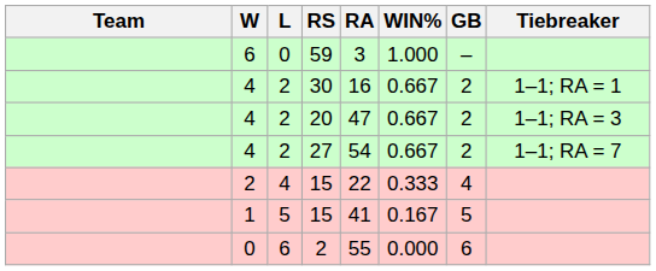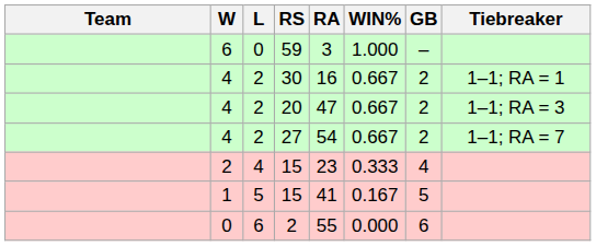 <table class=wikitable style=text-align:center>
 <tr>
 <th width = 170>Team</th>
 <th width = 20>W</th>
 <th width = 20>L</th>
 <th width = 20>RS</th>
 <th width = 20>RA</th>
 <th width = 20>WIN%</th>
 <th width = 20>GB</th>
 <th width = 120>Tiebreaker</th>
 </tr>
 <tr style="background:#cfc;">
 <td align=left></td>
 <td>6</td>
 <td>0</td>
 <td>59</td>
 <td>3</td>
 <td>1.000</td>
 <td>–</td>
 <td></td>
 </tr>
 <tr style = "background:#cfc;">
 <td align = left></td>
 <td>4</td>
 <td>2</td>
 <td>30</td>
 <td>16</td>
 <td>0.667</td>
 <td>2</td>
 <td>1–1; RA = 1</td>
 </tr>
 <tr style = "background:#cfc;">
 <td align = left></td>
 <td>4</td>
 <td>2</td>
 <td>20</td>
 <td>47</td>
 <td>0.667</td>
 <td>2</td>
 <td>1–1; RA = 3</td>
 </tr>
 <tr style = "background:#cfc;">
 <td align = left></td>
 <td>4</td>
 <td>2</td>
 <td>27</td>
 <td>54</td>
 <td>0.667</td>
 <td>2</td>
 <td>1–1; RA = 7</td>
 </tr>
 <tr style = "background:#fcc;">
 <td align = left></td>
 <td>2</td>
 <td>4</td>
 <td>15</td>
-<td>22</td>
+<td>23</td>
 <td>0.333</td>
 <td>4</td>
 <td></td>
 </tr>
 <tr style = "background:#fcc;">
 <td align = left></td>
 <td>1</td>
 <td>5</td>
 <td>15</td>
 <td>41</td>
 <td>0.167</td>
 <td>5</td>
 <td></td>
 </tr>
 <tr style = "background:#fcc;">
 <td align = left></td>
 <td>0</td>
 <td>6</td>
 <td>2</td>
 <td>55</td>
 <td>0.000</td>
 <td>6</td>
 <td></td>
 </tr>
 </table>
